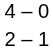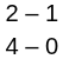 <table style="text-align:center">
 <tr>
 <th width=200></th>
 <th width=100></th>
 <th width=200></th>
 </tr>
 <tr>
 <td align=right><strong></strong></td>
-<td>4 – 0</td>
+<td>2 – 1</td>
 <td align=left></td>
 </tr>
 <tr>
 <td align=right><strong></strong></td>
-<td>2 – 1</td>
+<td>4 – 0</td>
 <td align=left></td>
 </tr>
 </table>
